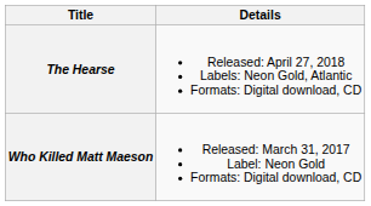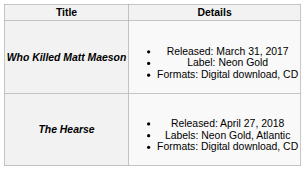 <table class="wikitable plainrowheaders" style="text-align:center">
 <tr>
 <th scope="col">Title</th>
 <th scope="col">Details</th>
 </tr>
 <tr>
+<th scope="row"><em>Who Killed Matt Maeson</em></th>
+<td><br><ul><li>Released: March 31, 2017</li><li>Label: Neon Gold</li><li>Formats: Digital download, CD</li></ul></td>
+</tr>
+<tr>
 <th scope="row"><em>The Hearse</em></th>
 <td><br><ul><li>Released: April 27, 2018</li><li>Labels: Neon Gold, Atlantic</li><li>Formats: Digital download, CD</li></ul></td>
 </tr>
-<tr>
-<th scope="row"><em>Who Killed Matt Maeson</em></th>
-<td><br><ul><li>Released: March 31, 2017</li><li>Label: Neon Gold</li><li>Formats: Digital download, CD</li></ul></td>
-</tr>
 </table>
